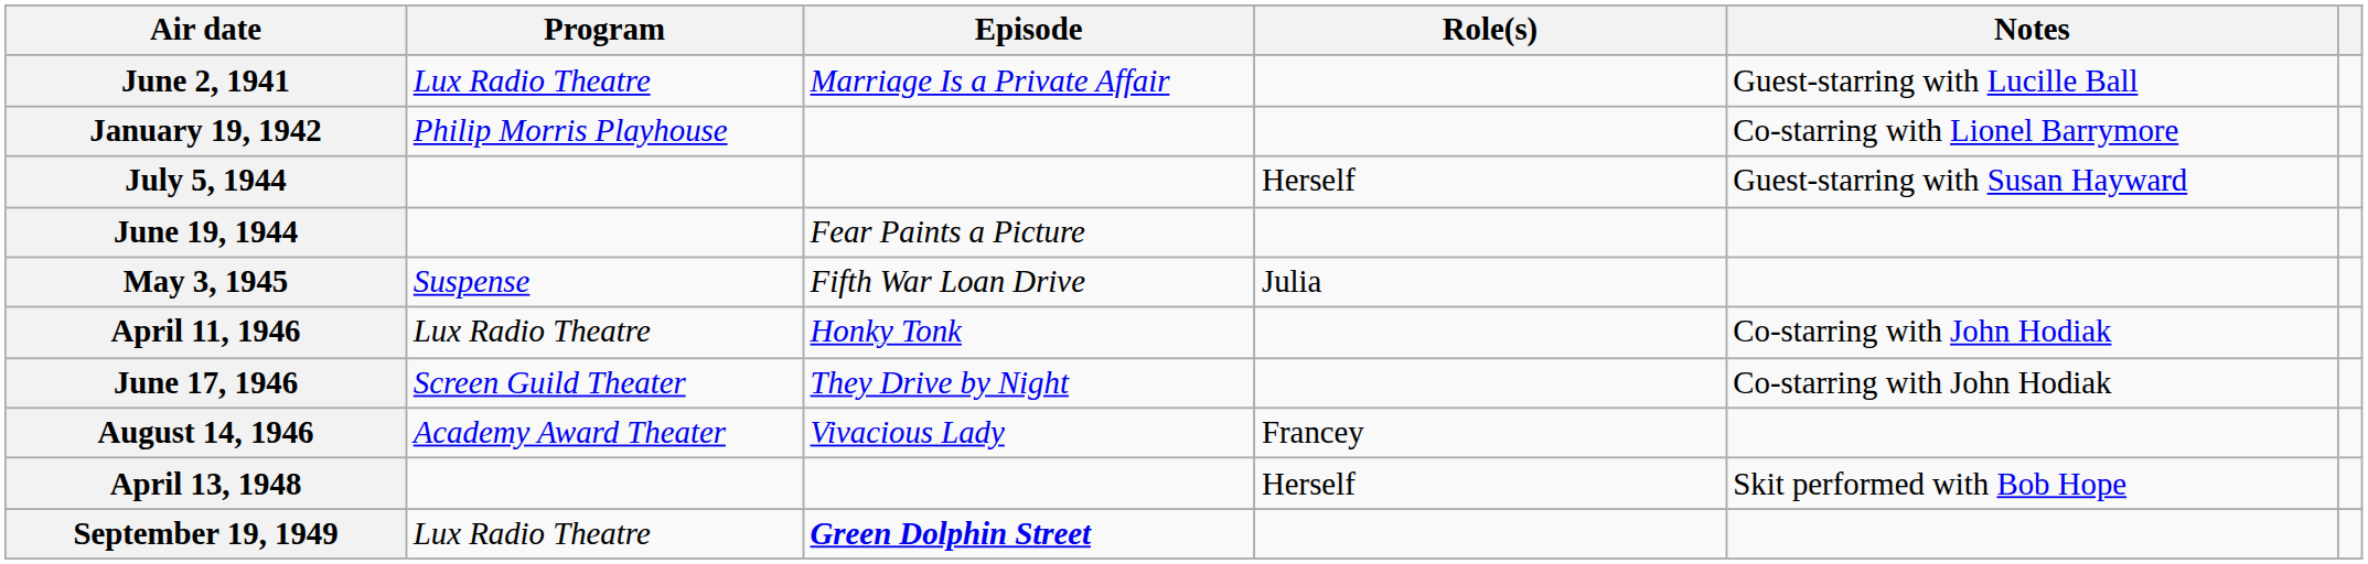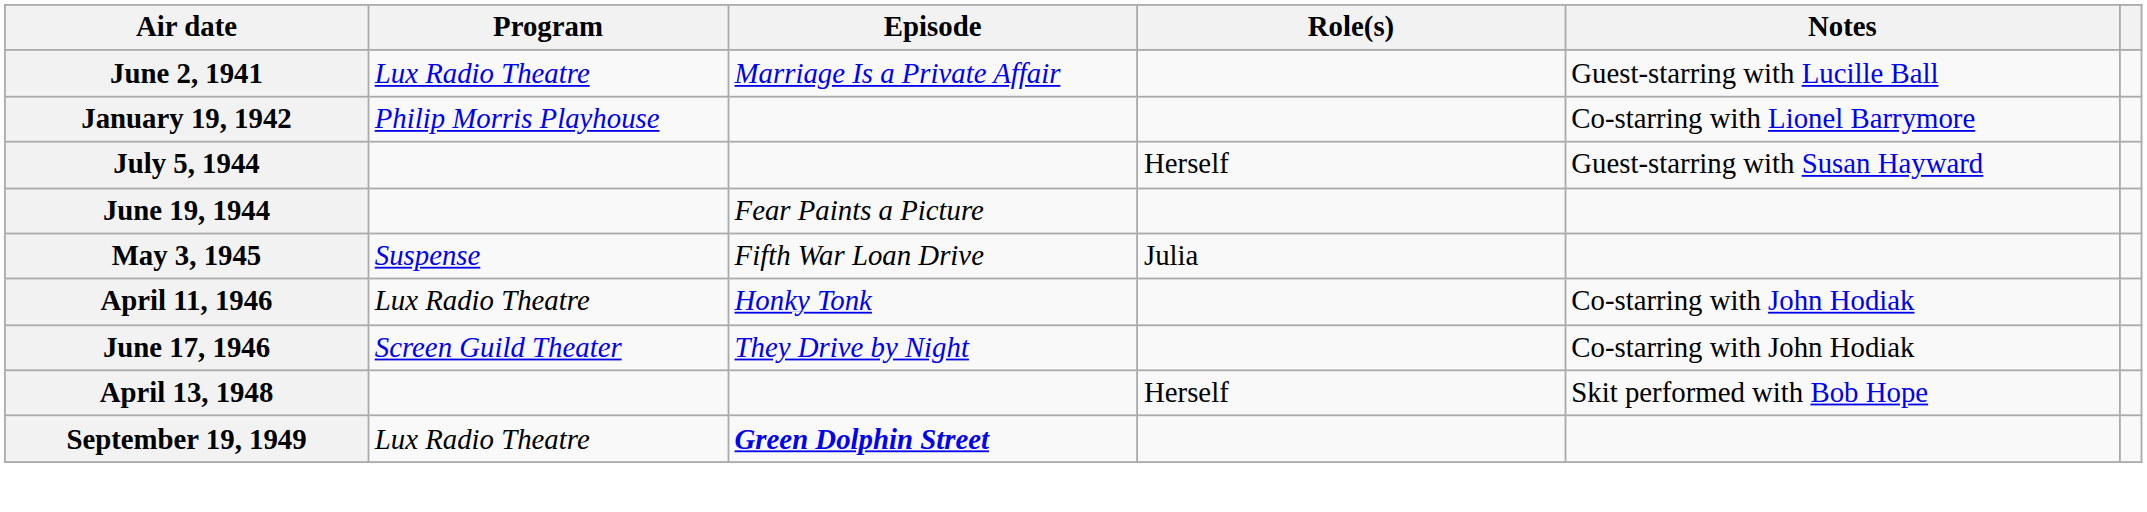 <table class="wikitable plainrowheaders sortable" style="margin-right: 0; width:75%">
 <tr>
 <th style="width:17%">Air date</th>
 <th>Program</th>
 <th>Episode</th>
 <th style="width:20%">Role(s)</th>
 <th class="unsortable"; style="width:26%">Notes</th>
 <th style="width:1%" class="unsortable"></th>
 </tr>
 <tr>
 <th scope="row">June 2, 1941</th>
 <td><em><a href='#'>Lux Radio Theatre</a></em></td>
 <td><em><a href='#'>Marriage Is a Private Affair</a></em></td>
 <td></td>
 <td>Guest-starring with <a href='#'>Lucille Ball</a></td>
 <td align=center></td>
 </tr>
 <tr>
 <th scope="row">January 19, 1942</th>
 <td><em><a href='#'>Philip Morris Playhouse</a></em></td>
 <td><em></em></td>
 <td></td>
 <td>Co-starring with <a href='#'>Lionel Barrymore</a></td>
 <td align=center></td>
 </tr>
 <tr>
 <th scope="row">July 5, 1944</th>
 <td><em></em></td>
 <td><em></em></td>
 <td>Herself</td>
 <td>Guest-starring with <a href='#'>Susan Hayward</a></td>
 <td align=center></td>
 </tr>
 <tr>
 <th scope="row">June 19, 1944</th>
 <td><em></em></td>
 <td><em>Fear Paints a Picture</em></td>
 <td></td>
 <td></td>
 <td align=center></td>
 </tr>
 <tr>
 <th scope="row">May 3, 1945</th>
 <td><em><a href='#'>Suspense</a></em></td>
 <td><em>Fifth War Loan Drive</em></td>
 <td>Julia</td>
 <td></td>
 <td align=center></td>
 </tr>
 <tr>
 <th scope="row">April 11, 1946</th>
 <td><em>Lux Radio Theatre</em></td>
 <td><em><a href='#'>Honky Tonk</a></em></td>
 <td></td>
 <td>Co-starring with <a href='#'>John Hodiak</a></td>
 <td align=center></td>
 </tr>
 <tr>
 <th scope="row">June 17, 1946</th>
 <td><em><a href='#'>Screen Guild Theater</a></em></td>
 <td><em><a href='#'>They Drive by Night</a></em></td>
 <td></td>
 <td>Co-starring with John Hodiak</td>
 <td align=center></td>
 </tr>
 <tr>
-<th scope="row">August 14, 1946</th>
-<td><em><a href='#'>Academy Award Theater</a></em></td>
-<td><em><a href='#'>Vivacious Lady</a></em></td>
-<td>Francey</td>
-<td></td>
-<td align=center></td>
-</tr>
-<tr>
 <th scope="row">April 13, 1948</th>
 <td><em></em></td>
 <td></td>
 <td>Herself</td>
 <td>Skit performed with <a href='#'>Bob Hope</a></td>
 <td align=center></td>
 </tr>
 <tr>
 <th scope="row">September 19, 1949</th>
 <td><em>Lux Radio Theatre</em></td>
 <td><strong><em><a href='#'>Green Dolphin Street</a></em></strong></td>
 <td></td>
 <td></td>
 <td align=center></td>
 </tr>
 </table>
